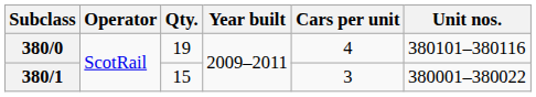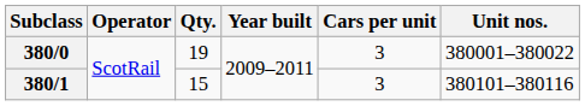 <table class="wikitable">
 <tr>
 <th>Subclass</th>
 <th>Operator</th>
 <th>Qty.</th>
 <th>Year built</th>
 <th>Cars per unit</th>
 <th>Unit nos.</th>
 </tr>
 <tr>
 <th>380/0</th>
 <td rowspan=2><a href='#'>ScotRail</a></td>
 <td align=center>19</td>
 <td rowspan=2 align=center>2009–2011</td>
-<td align=center>4</td>
-<td>380101–380116</td>
+<td align=center>3</td>
+<td>380001–380022</td>
 </tr>
 <tr>
 <th>380/1</th>
 <td align=center>15</td>
 <td align=center>3</td>
-<td>380001–380022</td>
+<td>380101–380116</td>
 </tr>
 </table>
